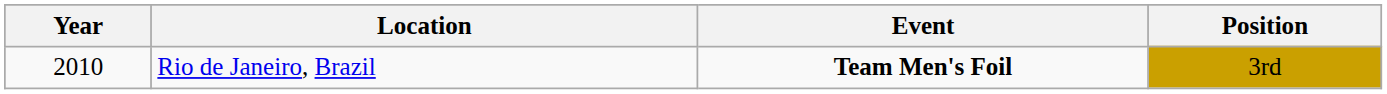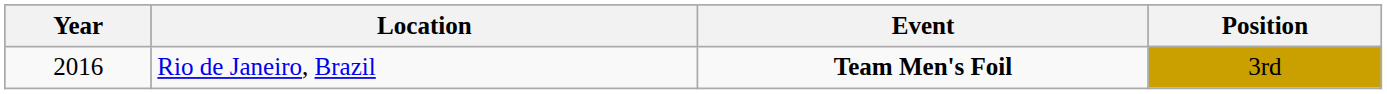 <table class="wikitable" width="50%" style="font-size:90%; text-align:center;">
 <tr>
 <th>Year</th>
 <th>Location</th>
 <th>Event</th>
 <th>Position</th>
 </tr>
 <tr>
-<td>2010</td>
+<td>2016</td>
 <td rowspan="1" align="left"> <a href='#'>Rio de Janeiro</a>, <a href='#'>Brazil</a></td>
 <td><strong>Team Men's Foil</strong></td>
 <td bgcolor="caramel">3rd</td>
 </tr>
 </table>
